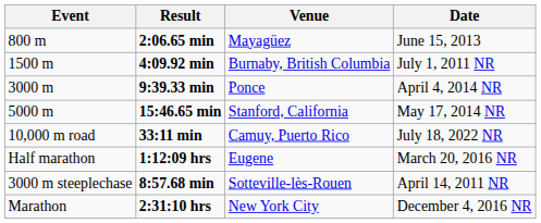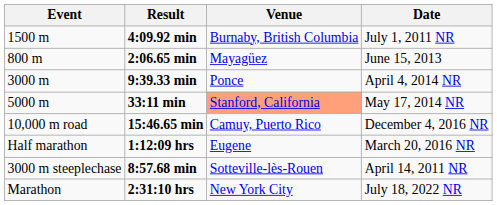 <table class="wikitable">
 <tr>
 <th>Event</th>
 <th>Result</th>
 <th>Venue</th>
 <th>Date</th>
 </tr>
 <tr>
+<td>1500 m</td>
+<td><strong>4:09.92 min</strong></td>
+<td> <a href='#'>Burnaby, British Columbia</a></td>
+<td>July 1, 2011 <a href='#'>NR</a></td>
+</tr>
+<tr>
 <td>800 m</td>
 <td><strong>2:06.65 min</strong></td>
 <td> <a href='#'>Mayagüez</a></td>
 <td>June 15, 2013</td>
-</tr>
-<tr>
-<td>1500 m</td>
-<td><strong>4:09.92 min</strong></td>
-<td> <a href='#'>Burnaby, British Columbia</a></td>
-<td>July 1, 2011 <a href='#'>NR</a></td>
 </tr>
 <tr>
 <td>3000 m</td>
 <td><strong>9:39.33 min</strong></td>
 <td> <a href='#'>Ponce</a></td>
 <td>April 4, 2014 <a href='#'>NR</a></td>
 </tr>
 <tr>
 <td>5000 m</td>
-<td><strong>15:46.65 min</strong></td>
-<td> <a href='#'>Stanford, California</a></td>
+<td><strong>33:11 min</strong></td>
+<td style="background: lightsalmon;"> <a href='#'>Stanford, California</a></td>
 <td>May 17, 2014 <a href='#'>NR</a></td>
 </tr>
 <tr>
 <td>10,000 m road</td>
-<td><strong>33:11 min</strong></td>
+<td><strong>15:46.65 min</strong></td>
 <td> <a href='#'>Camuy, Puerto Rico</a></td>
-<td>July 18, 2022 <a href='#'>NR</a></td>
+<td>December 4, 2016 <a href='#'>NR</a></td>
 </tr>
 <tr>
 <td>Half marathon</td>
 <td><strong>1:12:09 hrs</strong></td>
 <td> <a href='#'>Eugene</a></td>
 <td>March 20, 2016 <a href='#'>NR</a></td>
 </tr>
 <tr>
 <td>3000 m steeplechase</td>
 <td><strong>8:57.68 min</strong></td>
 <td> <a href='#'>Sotteville-lès-Rouen</a></td>
 <td>April 14, 2011 <a href='#'>NR</a></td>
 </tr>
 <tr>
 <td>Marathon</td>
 <td><strong>2:31:10 hrs</strong></td>
 <td> <a href='#'>New York City</a></td>
-<td>December 4, 2016 <a href='#'>NR</a></td>
+<td>July 18, 2022 <a href='#'>NR</a></td>
 </tr>
 </table>
